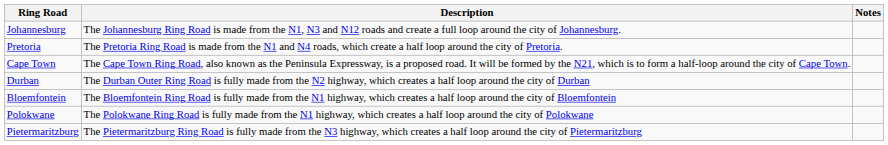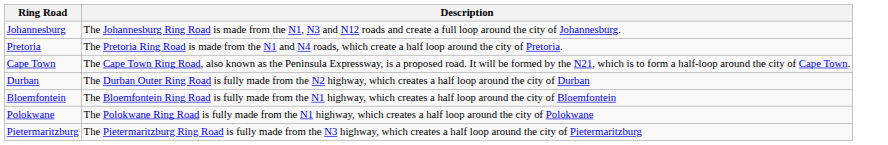 <table class="wikitable">
 <tr>
 <th>Ring Road</th>
 <th>Description</th>
-<th>Notes</th>
 </tr>
 <tr>
 <td><a href='#'>Johannesburg</a></td>
 <td>The <a href='#'>Johannesburg Ring Road</a> is made from the <span><a href='#'>N1</a></span>, <span><a href='#'>N3</a></span> and <span><a href='#'>N12</a></span> roads and create a full loop around the city of <a href='#'>Johannesburg</a>.</td>
-<td></td>
 </tr>
 <tr>
 <td><a href='#'>Pretoria</a></td>
 <td>The <a href='#'>Pretoria Ring Road</a> is made from the <span><a href='#'>N1</a> and</span> <span><a href='#'>N4</a></span> roads, which create a half loop around the city of <a href='#'>Pretoria</a>.</td>
-<td></td>
 </tr>
 <tr>
 <td><a href='#'>Cape Town</a></td>
 <td>The <a href='#'>Cape Town Ring Road</a>, also known as the Peninsula Expressway, is a proposed road. It will be formed by the <a href='#'>N21</a>, which is to form a half-loop around the city of <a href='#'>Cape Town</a>.</td>
-<td></td>
 </tr>
 <tr>
 <td><a href='#'>Durban</a></td>
 <td>The <a href='#'>Durban Outer Ring Road</a> is fully made from the <span><a href='#'>N2</a></span> highway, which creates a half loop around the city of <a href='#'>Durban</a></td>
-<td></td>
 </tr>
 <tr>
 <td><a href='#'>Bloemfontein</a></td>
 <td>The <a href='#'>Bloemfontein Ring Road</a> is fully made from the <span><a href='#'>N1</a></span> highway, which creates a half loop around the city of <a href='#'>Bloemfontein</a></td>
-<td></td>
 </tr>
 <tr>
 <td><a href='#'>Polokwane</a></td>
 <td>The <a href='#'>Polokwane Ring Road</a> is fully made from the <span><a href='#'>N1</a></span> highway, which creates a half loop around the city of <a href='#'>Polokwane</a></td>
-<td></td>
 </tr>
 <tr>
 <td><a href='#'>Pietermaritzburg</a></td>
 <td>The <a href='#'>Pietermaritzburg Ring Road</a> is fully made from the <span><a href='#'>N3</a></span> highway, which creates a half loop around the city of <a href='#'>Pietermaritzburg</a></td>
-<td></td>
 </tr>
 </table>
